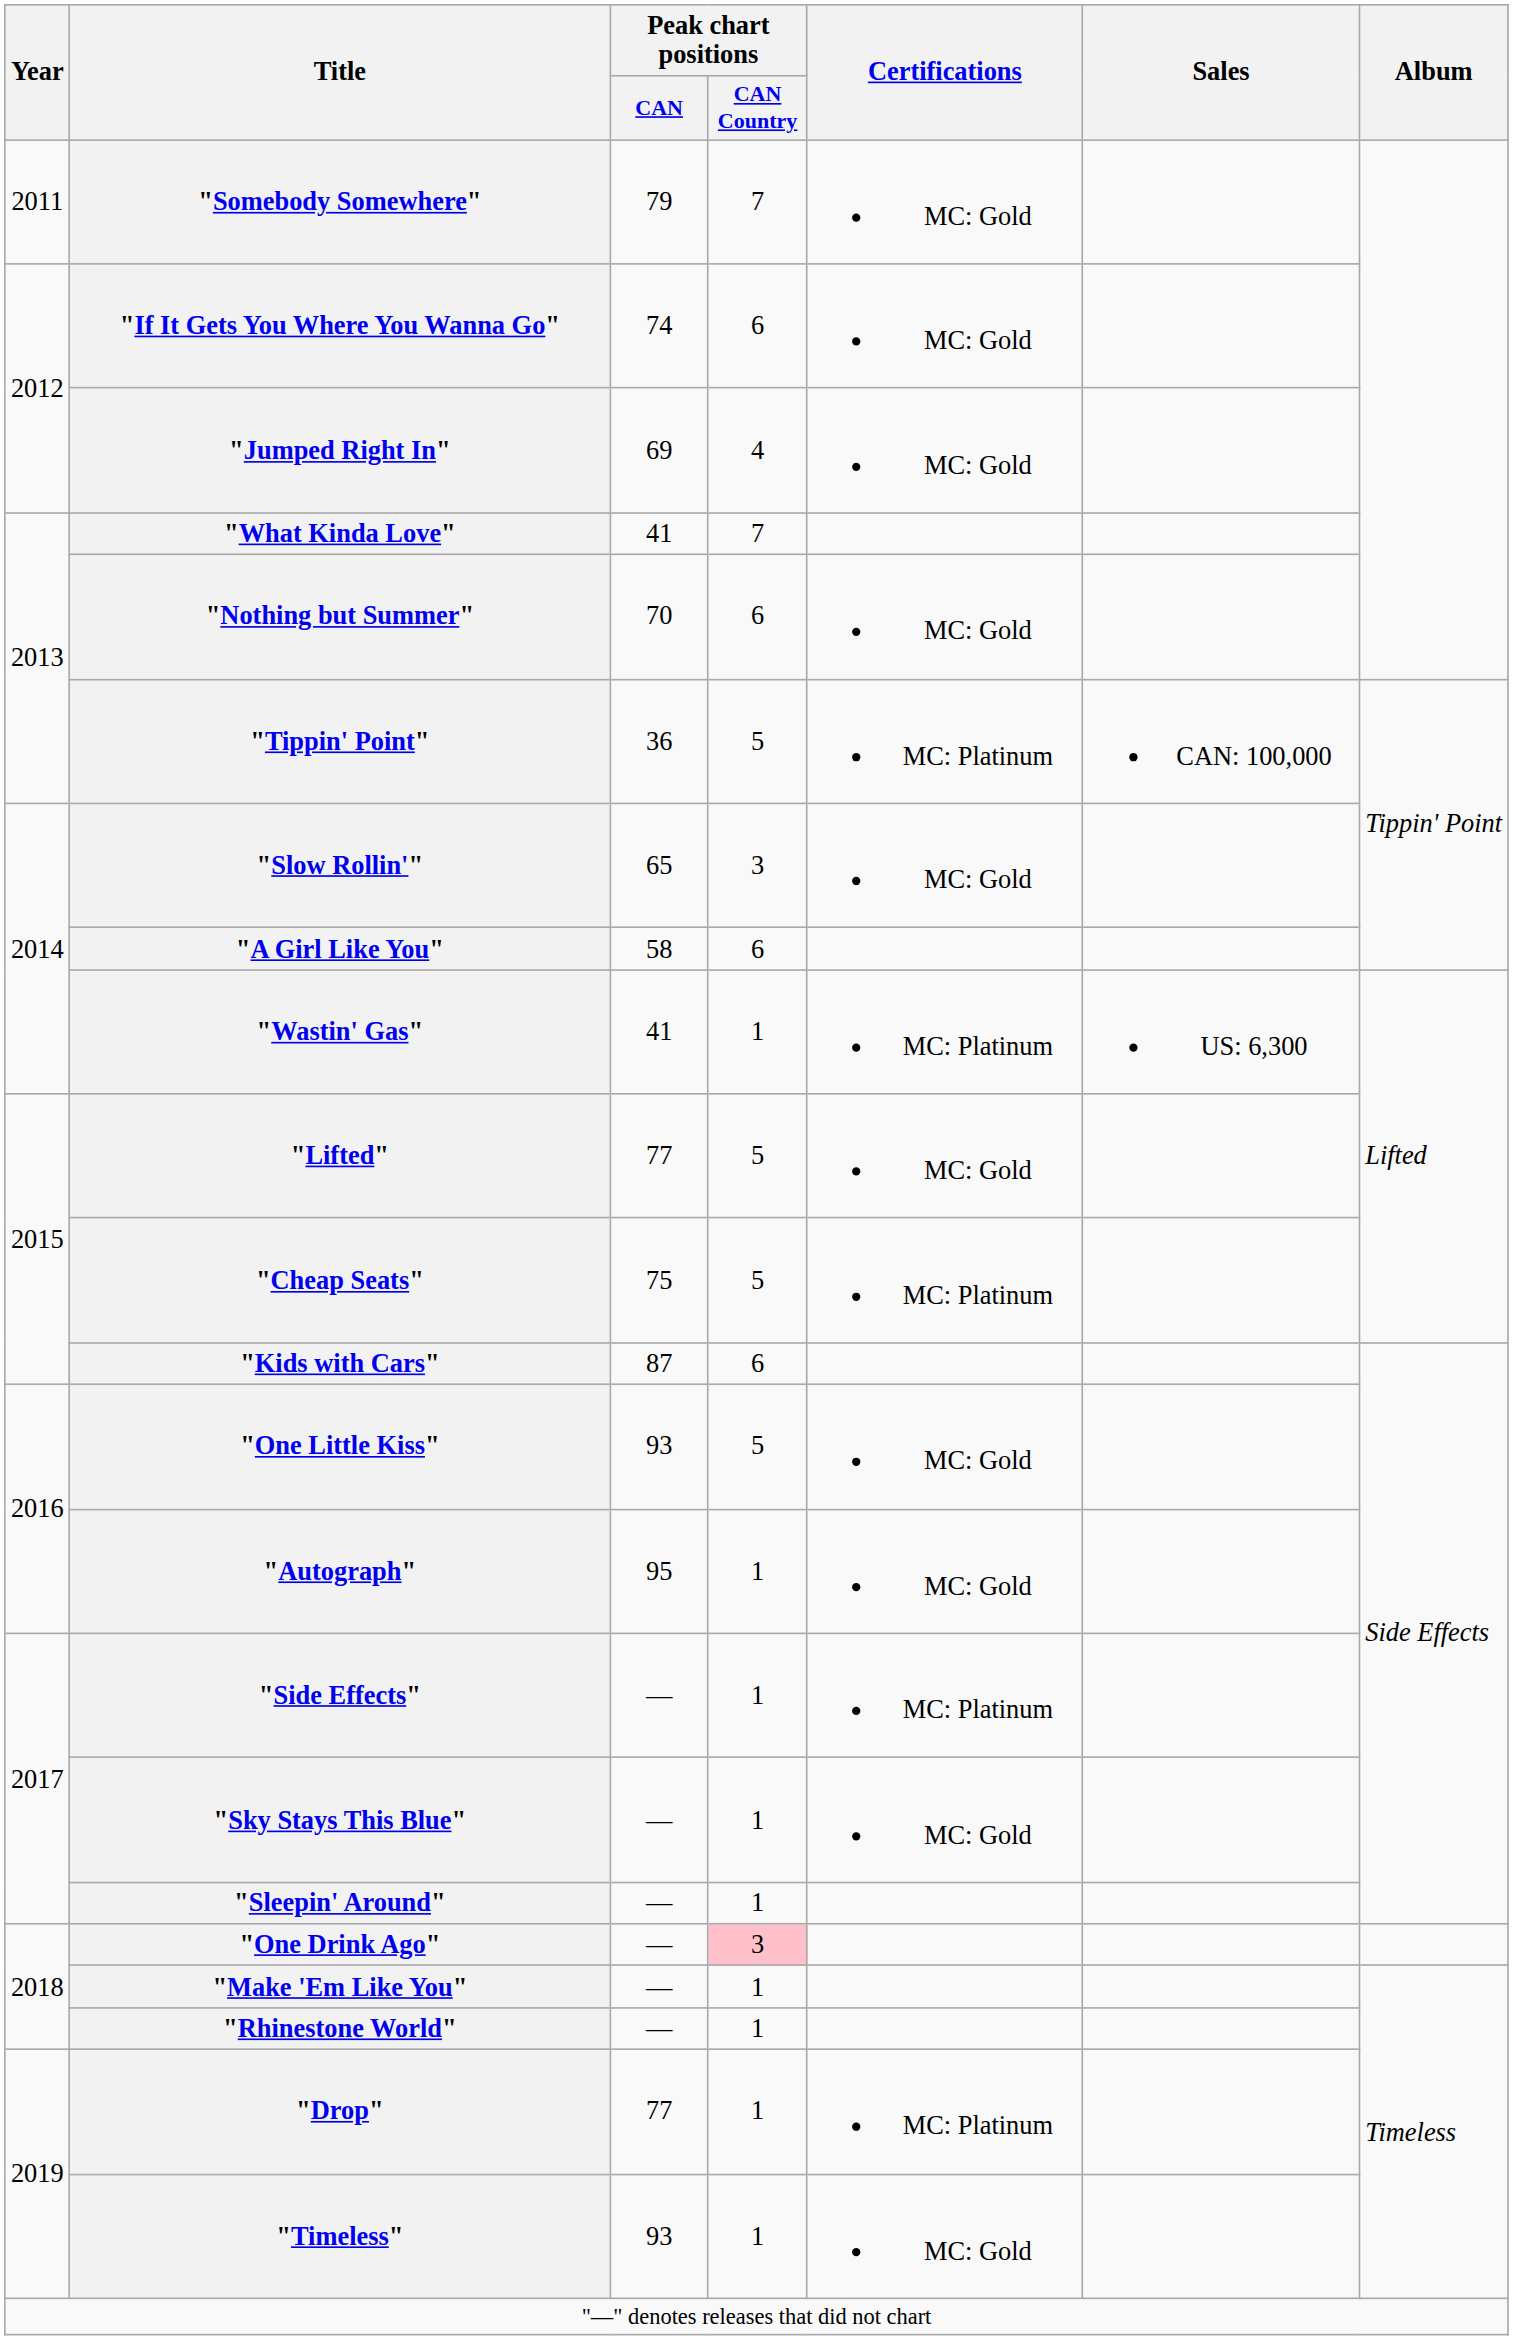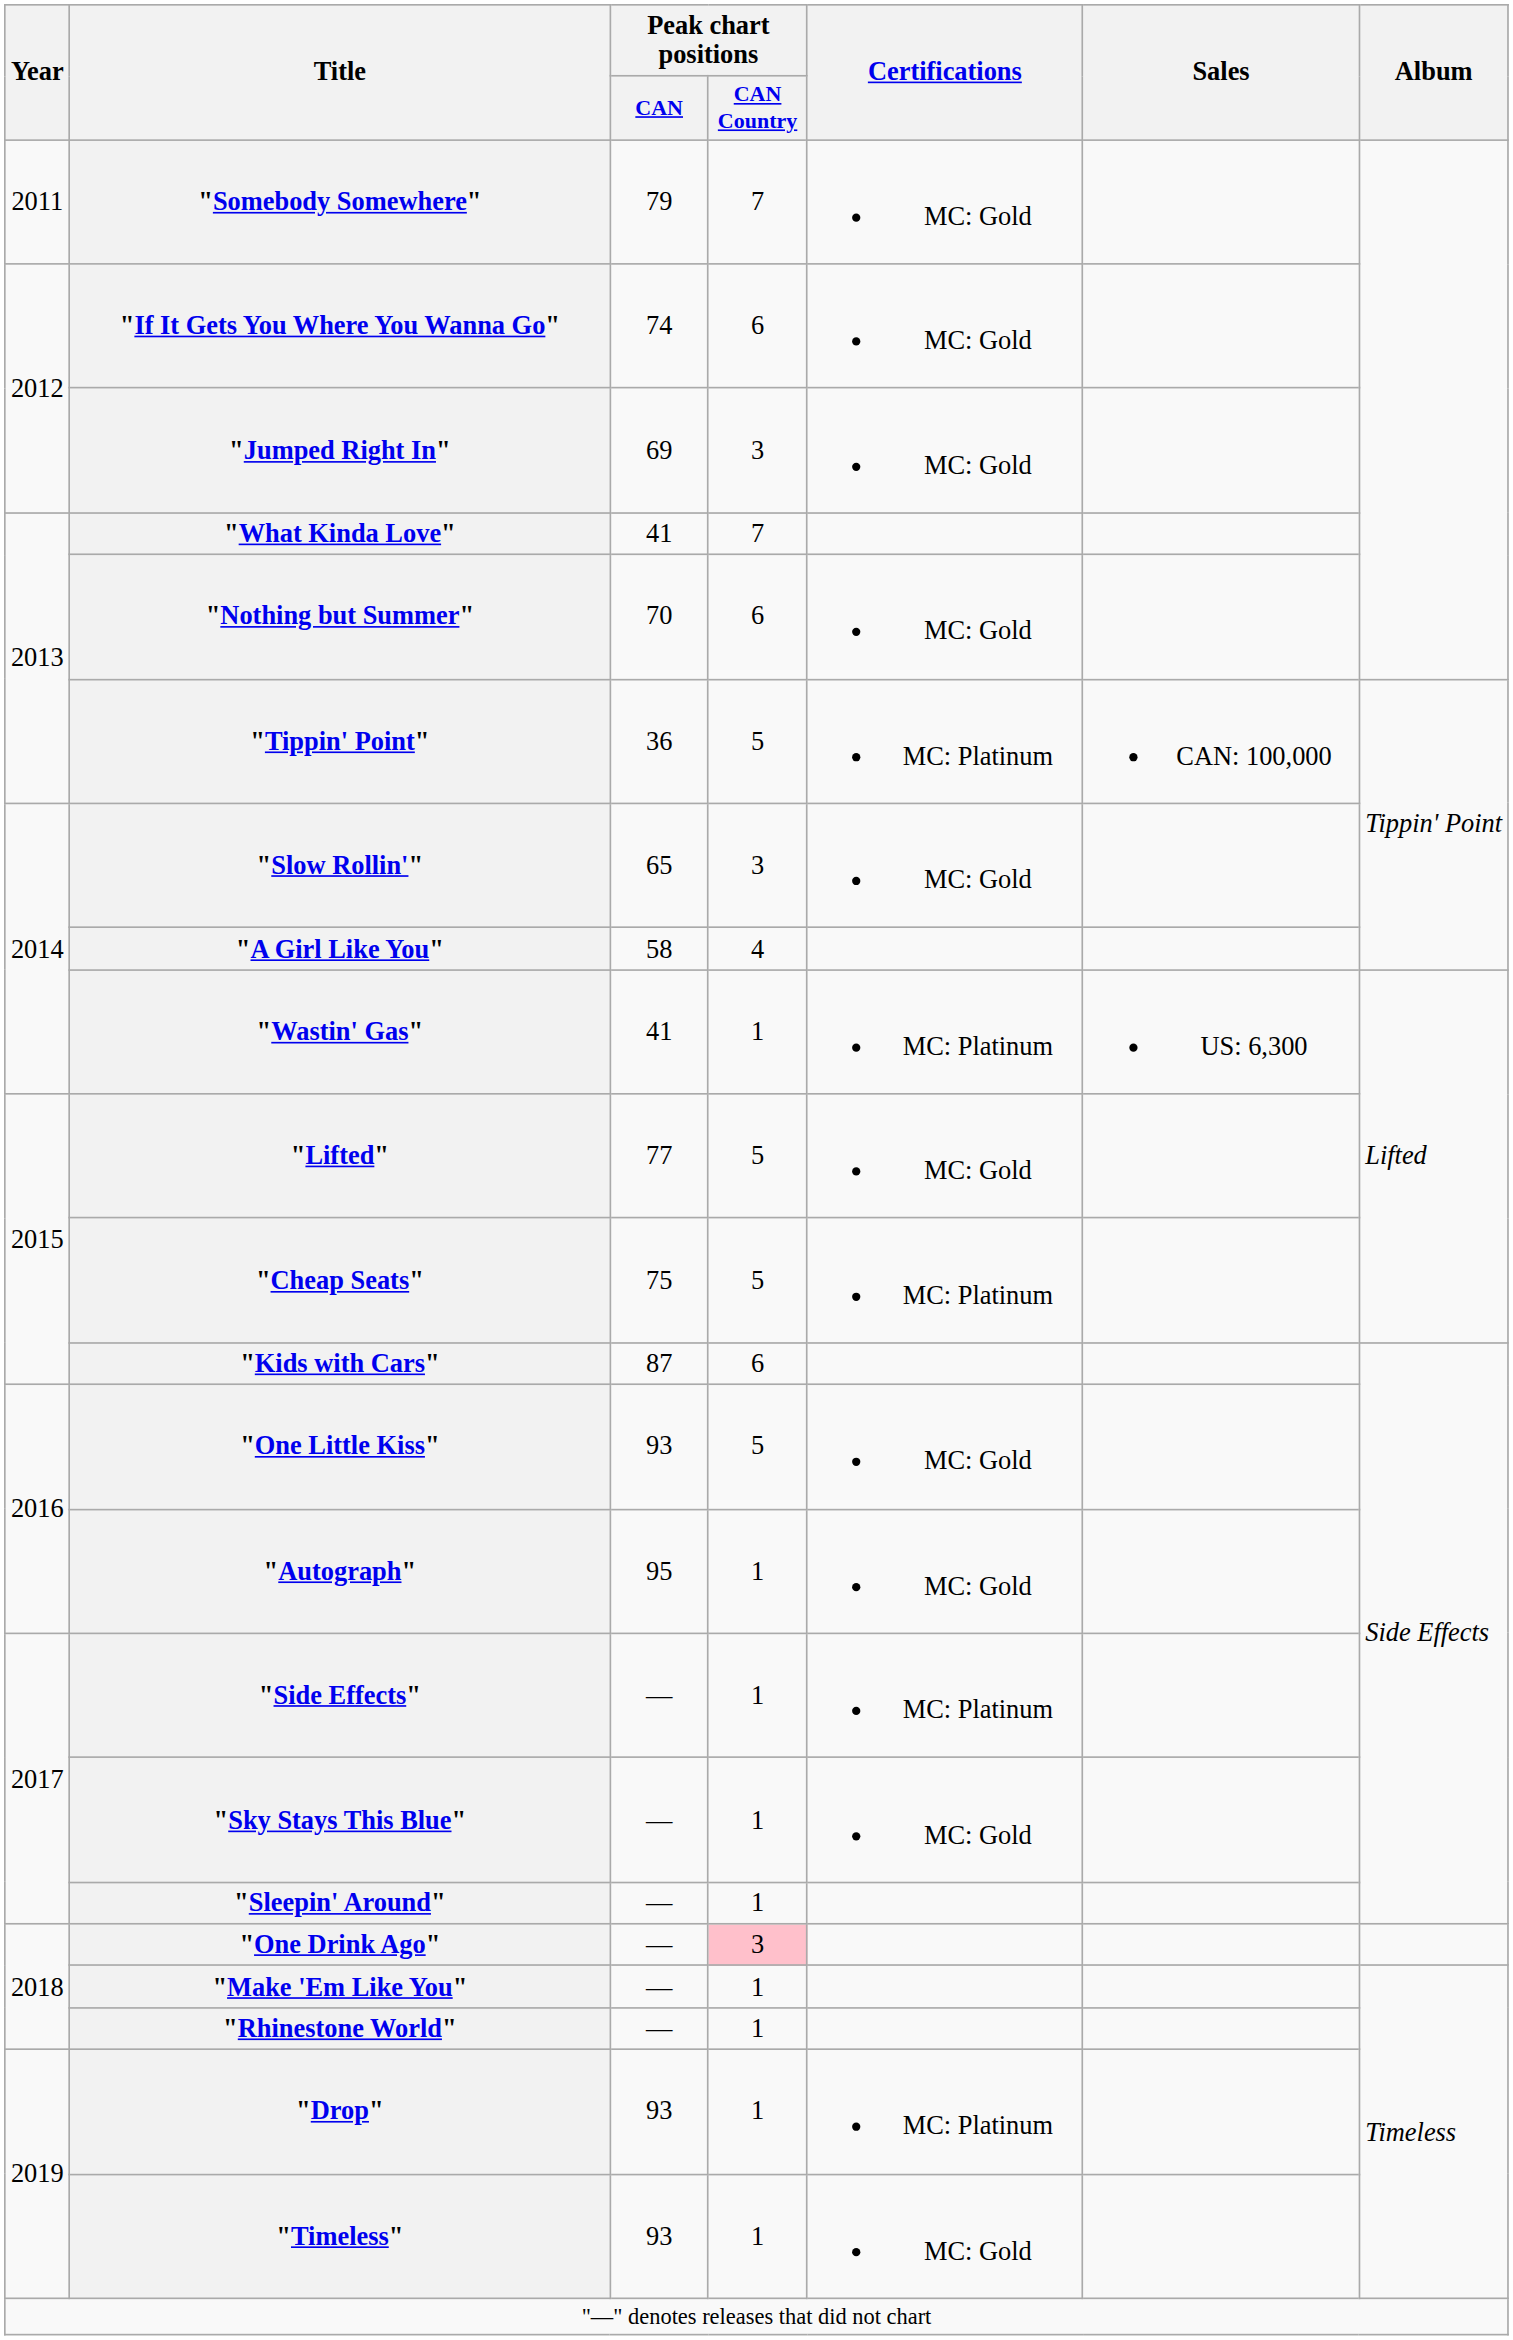 <table class="wikitable plainrowheaders" style="text-align:center;">
 <tr>
 <th scope="col" rowspan="2">Year</th>
 <th scope="col" rowspan="2" style="width:20em;">Title</th>
 <th scope="col" colspan="2">Peak chart<br>positions</th>
 <th scope="col" rowspan="2" style="width:10em;"><a href='#'>Certifications</a></th>
 <th scope="col" rowspan="2" style="width:10em;">Sales</th>
 <th scope="col" rowspan="2">Album</th>
 </tr>
 <tr style="font-size:smaller;">
 <th scope="col" style="width:4em;"><a href='#'>CAN</a><br></th>
 <th scope="col" style="width:4em;"><a href='#'>CAN Country</a><br></th>
 </tr>
 <tr>
 <td>2011</td>
 <th scope="row">"<a href='#'>Somebody Somewhere</a>"</th>
 <td>79</td>
 <td>7</td>
 <td><br><ul><li>MC: Gold</li></ul></td>
 <td></td>
 <td style="text-align:left;" rowspan="5"></td>
 </tr>
 <tr>
 <td rowspan="2">2012</td>
 <th scope="row">"<a href='#'>If It Gets You Where You Wanna Go</a>"</th>
 <td>74</td>
 <td>6</td>
 <td><br><ul><li>MC: Gold</li></ul></td>
 <td></td>
 </tr>
 <tr>
 <th scope="row">"<a href='#'>Jumped Right In</a>"</th>
 <td>69</td>
-<td>4</td>
+<td>3</td>
 <td><br><ul><li>MC: Gold</li></ul></td>
 <td></td>
 </tr>
 <tr>
 <td rowspan="3">2013</td>
 <th scope="row">"<a href='#'>What Kinda Love</a>"</th>
 <td>41</td>
 <td>7</td>
 <td></td>
 <td></td>
 </tr>
 <tr>
 <th scope="row">"<a href='#'>Nothing but Summer</a>"</th>
 <td>70</td>
 <td>6</td>
 <td><br><ul><li>MC: Gold</li></ul></td>
 <td></td>
 </tr>
 <tr>
 <th scope="row">"<a href='#'>Tippin' Point</a>"</th>
 <td>36</td>
 <td>5</td>
 <td><br><ul><li>MC: Platinum</li></ul></td>
 <td><br><ul><li>CAN: 100,000</li></ul></td>
 <td style="text-align:left;" rowspan="3"><em>Tippin' Point</em></td>
 </tr>
 <tr>
 <td rowspan="3">2014</td>
 <th scope="row">"<a href='#'>Slow Rollin'</a>"</th>
 <td>65</td>
 <td>3</td>
 <td><br><ul><li>MC: Gold</li></ul></td>
 <td></td>
 </tr>
 <tr>
 <th scope="row">"<a href='#'>A Girl Like You</a>"</th>
 <td>58</td>
-<td>6</td>
+<td>4</td>
 <td></td>
 <td></td>
 </tr>
 <tr>
 <th scope="row">"<a href='#'>Wastin' Gas</a>"</th>
 <td>41</td>
 <td>1</td>
 <td><br><ul><li>MC: Platinum</li></ul></td>
 <td><br><ul><li>US: 6,300</li></ul></td>
 <td style="text-align:left;" rowspan="3"><em>Lifted</em></td>
 </tr>
 <tr>
 <td rowspan="3">2015</td>
 <th scope="row">"<a href='#'>Lifted</a>"</th>
 <td>77</td>
 <td>5</td>
 <td><br><ul><li>MC: Gold</li></ul></td>
 <td></td>
 </tr>
 <tr>
 <th scope="row">"<a href='#'>Cheap Seats</a>"</th>
 <td>75</td>
 <td>5</td>
 <td><br><ul><li>MC: Platinum</li></ul></td>
 <td></td>
 </tr>
 <tr>
 <th scope="row">"<a href='#'>Kids with Cars</a>"</th>
 <td>87</td>
 <td>6</td>
 <td></td>
 <td></td>
 <td style="text-align:left;" rowspan="6"><em>Side Effects</em></td>
 </tr>
 <tr>
 <td rowspan="2">2016</td>
 <th scope="row">"<a href='#'>One Little Kiss</a>"</th>
 <td>93</td>
 <td>5</td>
 <td><br><ul><li>MC: Gold</li></ul></td>
 <td></td>
 </tr>
 <tr>
 <th scope="row">"<a href='#'>Autograph</a>"</th>
 <td>95</td>
 <td>1</td>
 <td><br><ul><li>MC: Gold</li></ul></td>
 <td></td>
 </tr>
 <tr>
 <td rowspan="3">2017</td>
 <th scope="row">"<a href='#'>Side Effects</a>"</th>
 <td>—</td>
 <td>1</td>
 <td><br><ul><li>MC: Platinum</li></ul></td>
 <td></td>
 </tr>
 <tr>
 <th scope="row">"<a href='#'>Sky Stays This Blue</a>"</th>
 <td>—</td>
 <td>1</td>
 <td><br><ul><li>MC: Gold</li></ul></td>
 <td></td>
 </tr>
 <tr>
 <th scope="row">"<a href='#'>Sleepin' Around</a>"</th>
 <td>—</td>
 <td>1</td>
 <td></td>
 <td></td>
 </tr>
 <tr>
 <td rowspan="3">2018</td>
 <th scope="row">"<a href='#'>One Drink Ago</a>"<br></th>
 <td>—</td>
 <td style="background: pink;">3</td>
 <td></td>
 <td></td>
 <td></td>
 </tr>
 <tr>
 <th scope="row">"<a href='#'>Make 'Em Like You</a>"</th>
 <td>—</td>
 <td>1</td>
 <td></td>
 <td></td>
 <td rowspan="4" style="text-align:left;"><em>Timeless</em></td>
 </tr>
 <tr>
 <th scope="row">"<a href='#'>Rhinestone World</a>"</th>
 <td>—</td>
 <td>1</td>
 <td></td>
 <td></td>
 </tr>
 <tr>
 <td rowspan="2">2019</td>
 <th scope="row">"<a href='#'>Drop</a>"</th>
-<td>77</td>
+<td>93</td>
 <td>1</td>
 <td><br><ul><li>MC: Platinum</li></ul></td>
 <td></td>
 </tr>
 <tr>
 <th scope="row">"<a href='#'>Timeless</a>"</th>
 <td>93</td>
 <td>1</td>
 <td><br><ul><li>MC: Gold</li></ul></td>
 <td></td>
 </tr>
 <tr>
 <td colspan="7" style="font-size:85%">"—" denotes releases that did not chart</td>
 </tr>
 </table>
